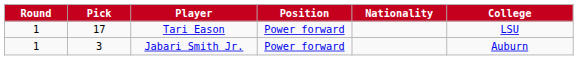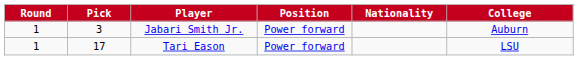 <table class="wikitable sortable sortable">
 <tr>
 <th style="background:#c5001e; color:#fff; width:10%;">Round</th>
 <th style="background:#c5001e; color:#fff; width:10%;">Pick</th>
 <th style="background:#c5001e; color:#fff; width:20%;">Player</th>
 <th style="background:#c5001e; color:#fff; width:15%;">Position</th>
 <th style="background:#c5001e; color:#fff; width:15%;">Nationality</th>
 <th style="background:#c5001e; color:#fff; width:20%;">College</th>
 </tr>
 <tr style="text-align: center">
 <td>1</td>
+<td>3</td>
+<td><a href='#'>Jabari Smith Jr.</a></td>
+<td><a href='#'>Power forward</a></td>
+<td></td>
+<td><a href='#'>Auburn</a></td>
+</tr>
+<tr style="text-align: center">
+<td>1</td>
 <td>17</td>
 <td><a href='#'>Tari Eason</a></td>
 <td><a href='#'>Power forward</a></td>
 <td></td>
 <td><a href='#'>LSU</a></td>
 </tr>
-<tr style="text-align: center">
-<td>1</td>
-<td>3</td>
-<td><a href='#'>Jabari Smith Jr.</a></td>
-<td><a href='#'>Power forward</a></td>
-<td></td>
-<td><a href='#'>Auburn</a></td>
-</tr>
 </table>
